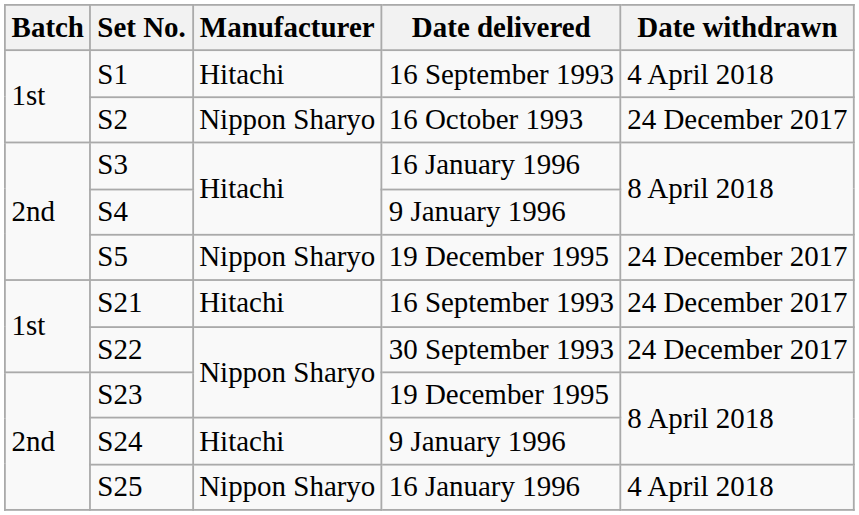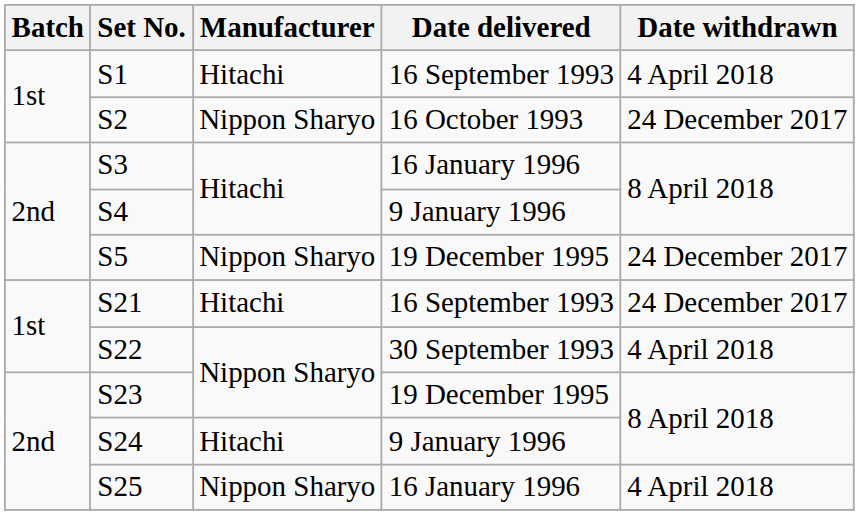 <table class="wikitable">
 <tr>
 <th>Batch</th>
 <th>Set No.</th>
 <th>Manufacturer</th>
 <th>Date delivered</th>
 <th>Date withdrawn</th>
 </tr>
 <tr>
 <td rowspan = "2">1st</td>
 <td>S1</td>
 <td>Hitachi</td>
 <td>16 September 1993</td>
 <td>4 April 2018</td>
 </tr>
 <tr>
 <td>S2</td>
 <td>Nippon Sharyo</td>
 <td>16 October 1993</td>
 <td>24 December 2017</td>
 </tr>
 <tr>
 <td rowspan = "3">2nd</td>
 <td>S3</td>
 <td rowspan="2">Hitachi</td>
 <td>16 January 1996</td>
 <td rowspan="2">8 April 2018</td>
 </tr>
 <tr>
 <td>S4</td>
 <td>9 January 1996</td>
 </tr>
 <tr>
 <td>S5</td>
 <td>Nippon Sharyo</td>
 <td>19 December 1995</td>
 <td>24 December 2017</td>
 </tr>
 <tr>
 <td rowspan = "2">1st</td>
 <td>S21</td>
 <td>Hitachi</td>
 <td>16 September 1993</td>
 <td>24 December 2017</td>
 </tr>
 <tr>
 <td>S22</td>
 <td rowspan="2">Nippon Sharyo</td>
 <td>30 September 1993</td>
-<td>24 December 2017</td>
+<td>4 April 2018</td>
 </tr>
 <tr>
 <td rowspan = "3">2nd</td>
 <td>S23</td>
 <td>19 December 1995</td>
 <td rowspan="2">8 April 2018</td>
 </tr>
 <tr>
 <td>S24</td>
 <td>Hitachi</td>
 <td>9 January 1996</td>
 </tr>
 <tr>
 <td>S25</td>
 <td>Nippon Sharyo</td>
 <td>16 January 1996</td>
 <td>4 April 2018</td>
 </tr>
 </table>
